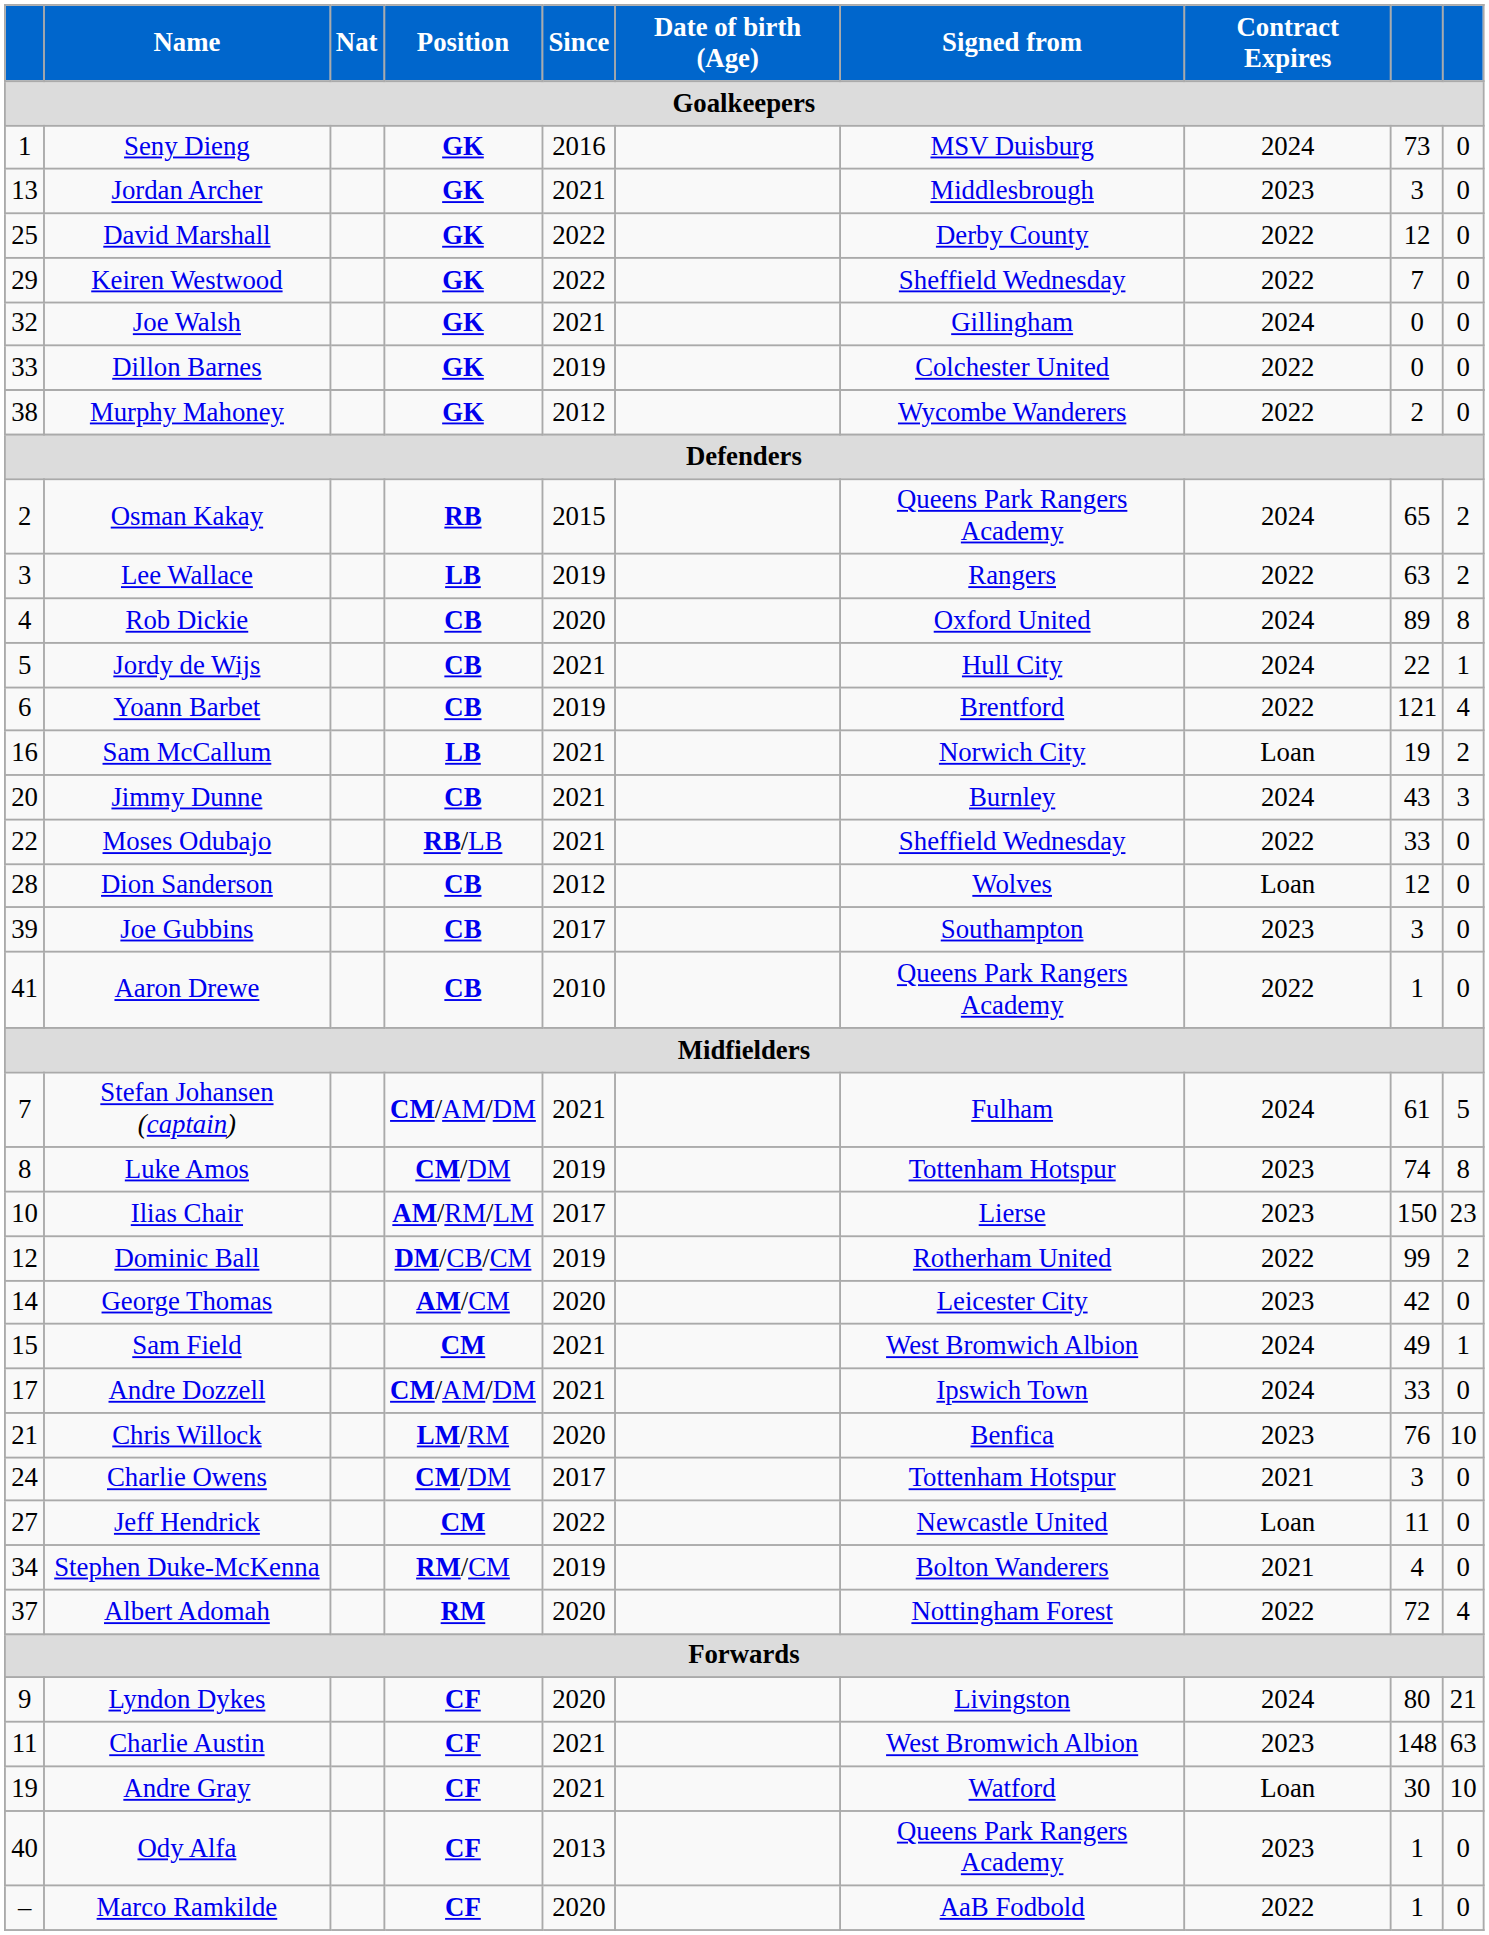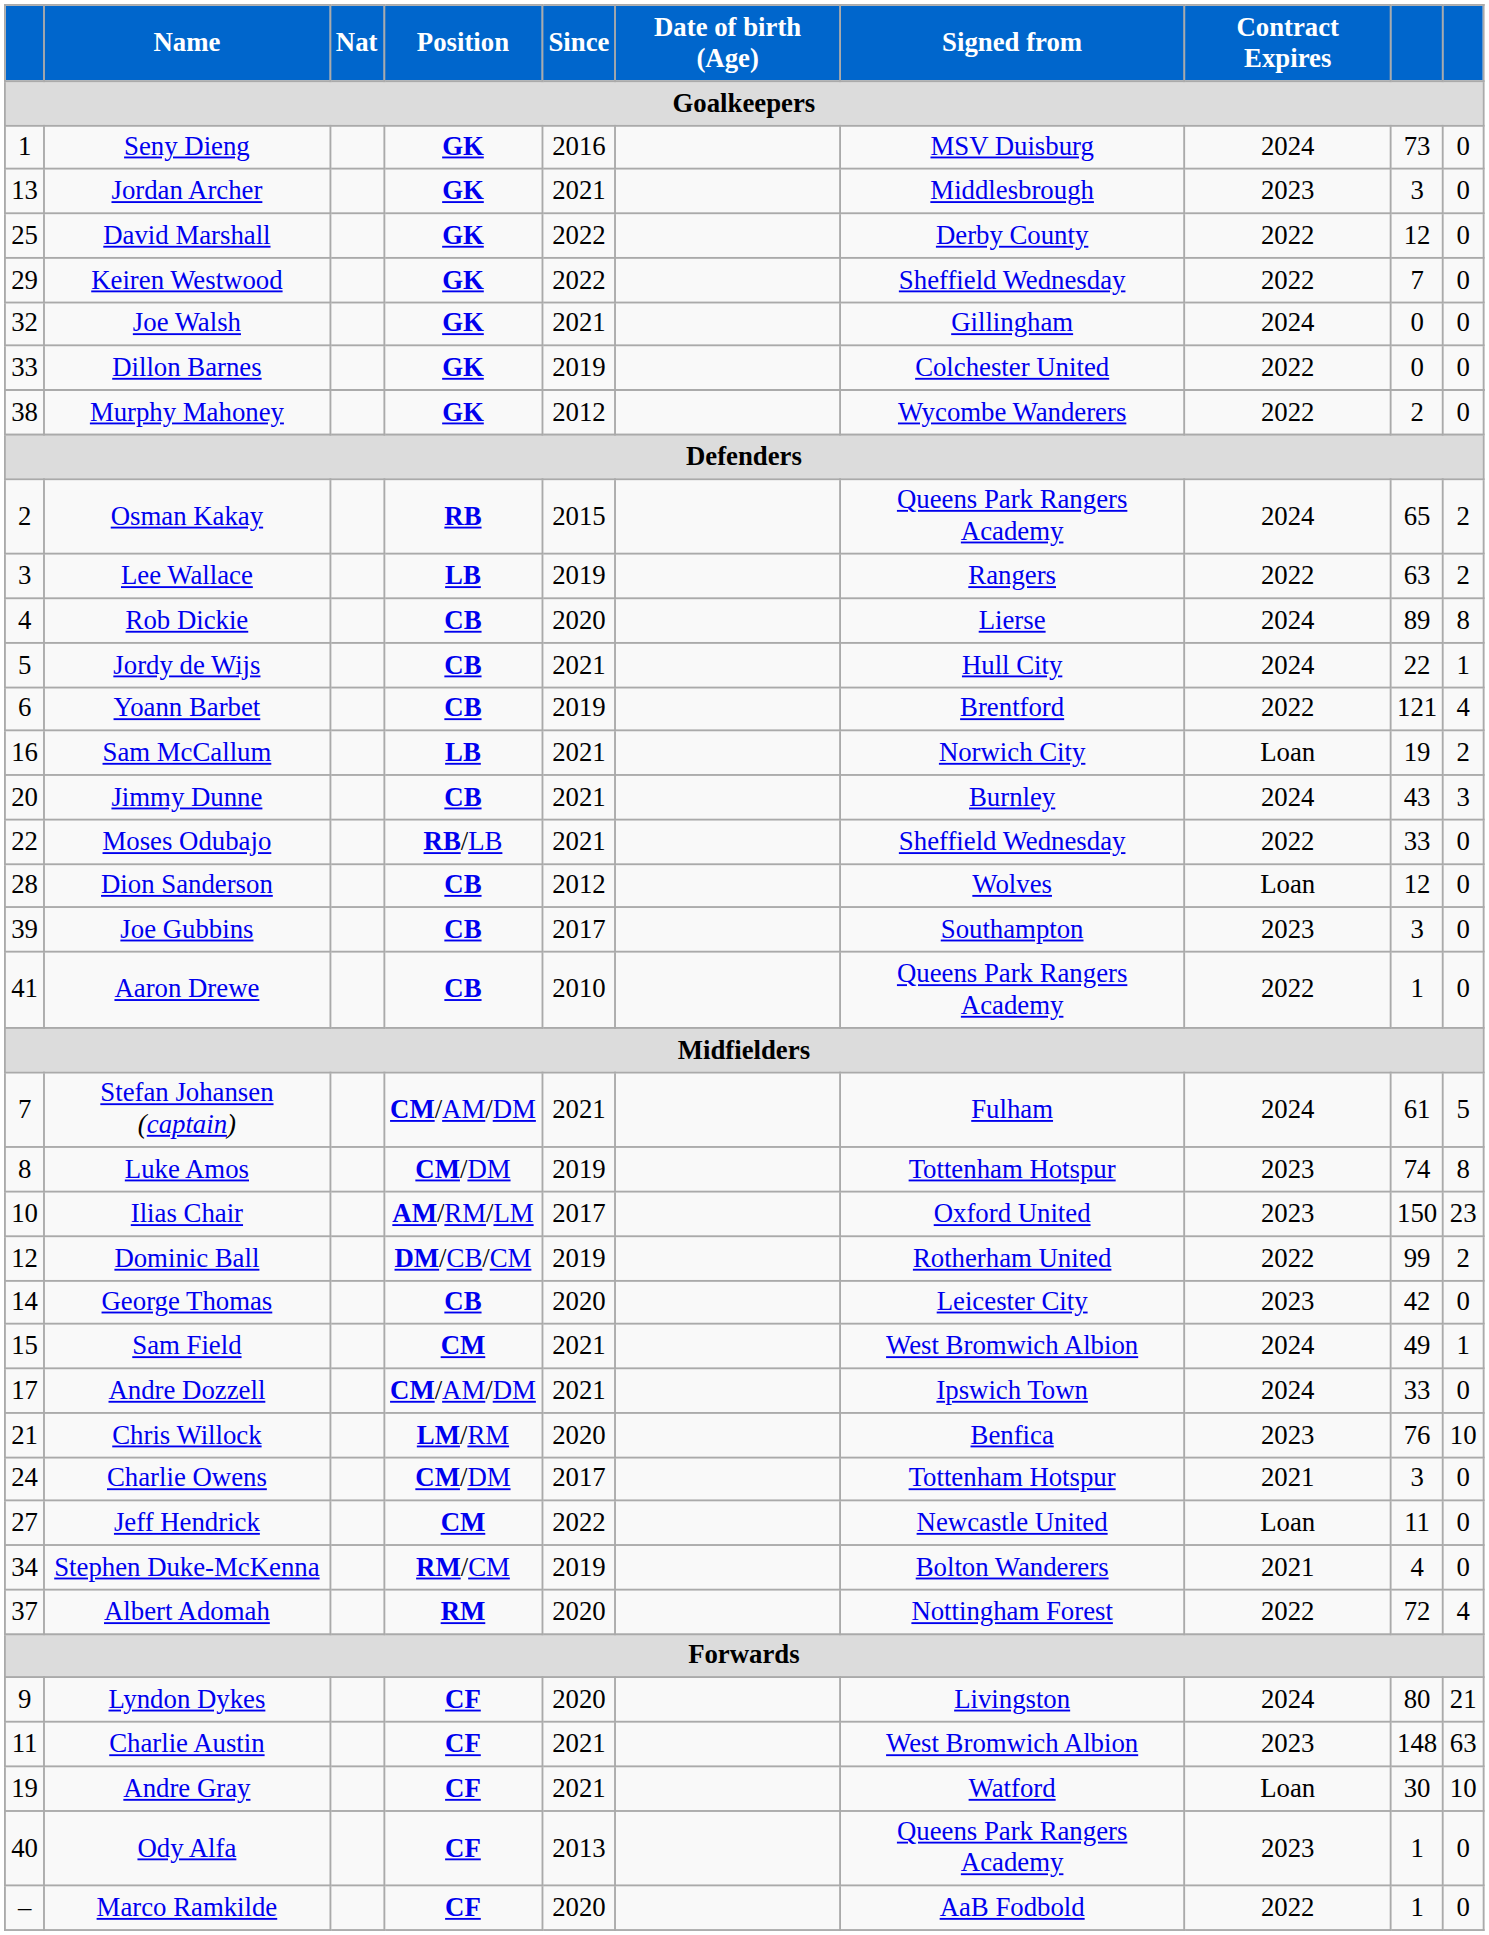 <table class="wikitable" style="text-align:center; font-size:90%; width:90%;">
 <tr>
 <th style="background:#0066CC; color:#FFFFFF; text-align:center;"></th>
 <th style="background:#0066CC; color:#FFFFFF; text-align:center;">Name</th>
 <th style="background:#0066CC; color:#FFFFFF; text-align:center;">Nat</th>
 <th style="background:#0066CC; color:#FFFFFF; text-align:center;">Position</th>
 <th style="background:#0066CC; color:#FFFFFF; text-align:center;">Since</th>
 <th style="background:#0066CC; color:#FFFFFF; text-align:center;">Date of birth (Age)</th>
 <th style="background:#0066CC; color:#FFFFFF; text-align:center;">Signed from</th>
 <th style="background:#0066CC; color:#FFFFFF; text-align:center;">Contract Expires</th>
 <th style="background:#0066CC; color:#FFFFFF; text-align:center;"></th>
 <th style="background:#0066CC; color:#FFFFFF; text-align:center;"></th>
 </tr>
 <tr>
 <th colspan="10" style="background:#dcdcdc; text-align:center;">Goalkeepers</th>
 </tr>
 <tr>
 <td>1</td>
 <td><a href='#'>Seny Dieng</a></td>
 <td></td>
 <td><strong><a href='#'>GK</a></strong></td>
 <td>2016</td>
 <td></td>
 <td> <a href='#'>MSV Duisburg</a></td>
 <td>2024</td>
 <td>73</td>
 <td>0</td>
 </tr>
 <tr>
 <td>13</td>
 <td><a href='#'>Jordan Archer</a></td>
 <td></td>
 <td><strong><a href='#'>GK</a></strong></td>
 <td>2021</td>
 <td></td>
 <td> <a href='#'>Middlesbrough</a></td>
 <td>2023</td>
 <td>3</td>
 <td>0</td>
 </tr>
 <tr>
 <td>25</td>
 <td><a href='#'>David Marshall</a></td>
 <td></td>
 <td><strong><a href='#'>GK</a></strong></td>
 <td>2022</td>
 <td></td>
 <td> <a href='#'>Derby County</a></td>
 <td>2022</td>
 <td>12</td>
 <td>0</td>
 </tr>
 <tr>
 <td>29</td>
 <td><a href='#'>Keiren Westwood</a></td>
 <td></td>
 <td><strong><a href='#'>GK</a></strong></td>
 <td>2022</td>
 <td></td>
 <td> <a href='#'>Sheffield Wednesday</a></td>
 <td>2022</td>
 <td>7</td>
 <td>0</td>
 </tr>
 <tr>
 <td>32</td>
 <td><a href='#'>Joe Walsh</a></td>
 <td></td>
 <td><strong><a href='#'>GK</a></strong></td>
 <td>2021</td>
 <td></td>
 <td> <a href='#'>Gillingham</a></td>
 <td>2024</td>
 <td>0</td>
 <td>0</td>
 </tr>
 <tr>
 <td>33</td>
 <td><a href='#'>Dillon Barnes</a></td>
 <td></td>
 <td><strong><a href='#'>GK</a></strong></td>
 <td>2019</td>
 <td></td>
 <td> <a href='#'>Colchester United</a></td>
 <td>2022</td>
 <td>0</td>
 <td>0</td>
 </tr>
 <tr>
 </tr>
 <tr>
 <td>38</td>
 <td><a href='#'>Murphy Mahoney</a></td>
 <td></td>
 <td><strong><a href='#'>GK</a></strong></td>
 <td>2012</td>
 <td></td>
 <td> <a href='#'>Wycombe Wanderers</a></td>
 <td>2022</td>
 <td>2</td>
 <td>0</td>
 </tr>
 <tr>
 <th colspan="10" style="background:#dcdcdc; text-align:center;">Defenders</th>
 </tr>
 <tr>
 <td>2</td>
 <td><a href='#'>Osman Kakay</a></td>
 <td></td>
 <td><strong><a href='#'>RB</a></strong></td>
 <td>2015</td>
 <td></td>
 <td> <a href='#'>Queens Park Rangers Academy</a></td>
 <td>2024</td>
 <td>65</td>
 <td>2</td>
 </tr>
 <tr>
 <td>3</td>
 <td><a href='#'>Lee Wallace</a></td>
 <td></td>
 <td><strong><a href='#'>LB</a></strong></td>
 <td>2019</td>
 <td></td>
 <td> <a href='#'>Rangers</a></td>
 <td>2022</td>
 <td>63</td>
 <td>2</td>
 </tr>
 <tr>
 <td>4</td>
 <td><a href='#'>Rob Dickie</a></td>
 <td></td>
 <td><strong><a href='#'>CB</a></strong></td>
 <td>2020</td>
 <td></td>
-<td> <a href='#'>Oxford United</a></td>
+<td> <a href='#'>Lierse</a></td>
 <td>2024</td>
 <td>89</td>
 <td>8</td>
 </tr>
 <tr>
 <td>5</td>
 <td><a href='#'>Jordy de Wijs</a></td>
 <td></td>
 <td><strong><a href='#'>CB</a></strong></td>
 <td>2021</td>
 <td></td>
 <td> <a href='#'>Hull City</a></td>
 <td>2024</td>
 <td>22</td>
 <td>1</td>
 </tr>
 <tr>
 <td>6</td>
 <td><a href='#'>Yoann Barbet</a></td>
 <td></td>
 <td><strong><a href='#'>CB</a></strong></td>
 <td>2019</td>
 <td></td>
 <td> <a href='#'>Brentford</a></td>
 <td>2022</td>
 <td>121</td>
 <td>4</td>
 </tr>
 <tr>
 <td>16</td>
 <td><a href='#'>Sam McCallum</a></td>
 <td></td>
 <td><strong><a href='#'>LB</a></strong></td>
 <td>2021</td>
 <td></td>
 <td> <a href='#'>Norwich City</a></td>
 <td>Loan</td>
 <td>19</td>
 <td>2</td>
 </tr>
 <tr>
 <td>20</td>
 <td><a href='#'>Jimmy Dunne</a></td>
 <td></td>
 <td><strong><a href='#'>CB</a></strong></td>
 <td>2021</td>
 <td></td>
 <td> <a href='#'>Burnley</a></td>
 <td>2024</td>
 <td>43</td>
 <td>3</td>
 </tr>
 <tr>
 <td>22</td>
 <td><a href='#'>Moses Odubajo</a></td>
 <td></td>
 <td><strong><a href='#'>RB</a></strong>/<a href='#'>LB</a></td>
 <td>2021</td>
 <td></td>
 <td> <a href='#'>Sheffield Wednesday</a></td>
 <td>2022</td>
 <td>33</td>
 <td>0</td>
 </tr>
 <tr>
 <td>28</td>
 <td><a href='#'>Dion Sanderson</a></td>
 <td></td>
 <td><strong><a href='#'>CB</a></strong></td>
 <td>2012</td>
 <td></td>
 <td> <a href='#'>Wolves</a></td>
 <td>Loan</td>
 <td>12</td>
 <td>0</td>
 </tr>
 <tr>
 <td>39</td>
 <td><a href='#'>Joe Gubbins</a></td>
 <td></td>
 <td><strong><a href='#'>CB</a></strong></td>
 <td>2017</td>
 <td></td>
 <td> <a href='#'>Southampton</a></td>
 <td>2023</td>
 <td>3</td>
 <td>0</td>
 </tr>
 <tr>
 <td>41</td>
 <td><a href='#'>Aaron Drewe</a></td>
 <td></td>
 <td><strong><a href='#'>CB</a></strong></td>
 <td>2010</td>
 <td></td>
 <td> <a href='#'> Queens Park Rangers Academy</a></td>
 <td>2022</td>
 <td>1</td>
 <td>0</td>
 </tr>
 <tr>
 <th colspan="10" style="background:#dcdcdc; text-align:center;">Midfielders</th>
 </tr>
 <tr>
 <td>7</td>
 <td><a href='#'>Stefan Johansen</a> <em>(<a href='#'>captain</a>)</em></td>
 <td></td>
 <td><strong><a href='#'>CM</a></strong>/<a href='#'>AM</a>/<a href='#'>DM</a></td>
 <td>2021</td>
 <td></td>
 <td> <a href='#'>Fulham</a></td>
 <td>2024</td>
 <td>61</td>
 <td>5</td>
 </tr>
 <tr>
 <td>8</td>
 <td><a href='#'>Luke Amos</a></td>
 <td></td>
 <td><strong><a href='#'>CM</a></strong>/<a href='#'>DM</a></td>
 <td>2019</td>
 <td></td>
 <td> <a href='#'>Tottenham Hotspur</a></td>
 <td>2023</td>
 <td>74</td>
 <td>8</td>
 </tr>
 <tr>
 <td>10</td>
 <td><a href='#'>Ilias Chair</a></td>
 <td></td>
 <td><strong><a href='#'>AM</a></strong>/<a href='#'>RM</a>/<a href='#'>LM</a></td>
 <td>2017</td>
 <td></td>
-<td> <a href='#'>Lierse</a></td>
+<td> <a href='#'>Oxford United</a></td>
 <td>2023</td>
 <td>150</td>
 <td>23</td>
 </tr>
 <tr>
 <td>12</td>
 <td><a href='#'>Dominic Ball</a></td>
 <td></td>
 <td><strong><a href='#'>DM</a></strong>/<a href='#'>CB</a>/<a href='#'>CM</a></td>
 <td>2019</td>
 <td></td>
 <td> <a href='#'>Rotherham United</a></td>
 <td>2022</td>
 <td>99</td>
 <td>2</td>
 </tr>
 <tr>
 <td>14</td>
 <td><a href='#'>George Thomas</a></td>
 <td></td>
-<td><strong><a href='#'>AM</a></strong>/<a href='#'>CM</a></td>
+<td><strong><a href='#'>CB</a></strong></td>
 <td>2020</td>
 <td></td>
 <td> <a href='#'>Leicester City</a></td>
 <td>2023</td>
 <td>42</td>
 <td>0</td>
 </tr>
 <tr>
 <td>15</td>
 <td><a href='#'>Sam Field</a></td>
 <td></td>
 <td><strong><a href='#'>CM</a></strong></td>
 <td>2021</td>
 <td></td>
 <td> <a href='#'>West Bromwich Albion</a></td>
 <td>2024</td>
 <td>49</td>
 <td>1</td>
 </tr>
 <tr>
 <td>17</td>
 <td><a href='#'>Andre Dozzell</a></td>
 <td></td>
 <td><strong><a href='#'>CM</a></strong>/<a href='#'>AM</a>/<a href='#'>DM</a></td>
 <td>2021</td>
 <td></td>
 <td> <a href='#'>Ipswich Town</a></td>
 <td>2024</td>
 <td>33</td>
 <td>0</td>
 </tr>
 <tr>
 <td>21</td>
 <td><a href='#'>Chris Willock</a></td>
 <td></td>
 <td><strong><a href='#'>LM</a></strong>/<a href='#'>RM</a></td>
 <td>2020</td>
 <td></td>
 <td> <a href='#'>Benfica</a></td>
 <td>2023</td>
 <td>76</td>
 <td>10</td>
 </tr>
 <tr>
 <td>24</td>
 <td><a href='#'>Charlie Owens</a></td>
 <td></td>
 <td><strong><a href='#'>CM</a></strong>/<a href='#'>DM</a></td>
 <td>2017</td>
 <td></td>
 <td> <a href='#'>Tottenham Hotspur</a></td>
 <td>2021</td>
 <td>3</td>
 <td>0</td>
 </tr>
 <tr>
 <td>27</td>
 <td><a href='#'>Jeff Hendrick</a></td>
 <td></td>
 <td><strong><a href='#'>CM</a></strong></td>
 <td>2022</td>
 <td></td>
 <td> <a href='#'>Newcastle United</a></td>
 <td>Loan</td>
 <td>11</td>
 <td>0</td>
 </tr>
 <tr>
 <td>34</td>
 <td><a href='#'>Stephen Duke-McKenna</a></td>
 <td></td>
 <td><strong><a href='#'>RM</a></strong>/<a href='#'>CM</a></td>
 <td>2019</td>
 <td></td>
 <td> <a href='#'>Bolton Wanderers</a></td>
 <td>2021</td>
 <td>4</td>
 <td>0</td>
 </tr>
 <tr>
 <td>37</td>
 <td><a href='#'>Albert Adomah</a></td>
 <td></td>
 <td><strong><a href='#'>RM</a></strong></td>
 <td>2020</td>
 <td></td>
 <td> <a href='#'>Nottingham Forest</a></td>
 <td>2022</td>
 <td>72</td>
 <td>4</td>
 </tr>
 <tr>
 <th colspan="10" style="background:#dcdcdc; text-align:center;">Forwards</th>
 </tr>
 <tr>
 <td>9</td>
 <td><a href='#'>Lyndon Dykes</a></td>
 <td></td>
 <td><strong><a href='#'>CF</a></strong></td>
 <td>2020</td>
 <td></td>
 <td> <a href='#'>Livingston</a></td>
 <td>2024</td>
 <td>80</td>
 <td>21</td>
 </tr>
 <tr>
 <td>11</td>
 <td><a href='#'>Charlie Austin</a></td>
 <td></td>
 <td><strong><a href='#'>CF</a></strong></td>
 <td>2021</td>
 <td></td>
 <td> <a href='#'>West Bromwich Albion</a></td>
 <td>2023</td>
 <td>148</td>
 <td>63</td>
 </tr>
 <tr>
 <td>19</td>
 <td><a href='#'>Andre Gray</a></td>
 <td></td>
 <td><strong><a href='#'>CF</a></strong></td>
 <td>2021</td>
 <td></td>
 <td> <a href='#'>Watford</a></td>
 <td>Loan</td>
 <td>30</td>
 <td>10</td>
 </tr>
 <tr>
 <td>40</td>
 <td><a href='#'>Ody Alfa</a></td>
 <td></td>
 <td><strong><a href='#'>CF</a></strong></td>
 <td>2013</td>
 <td></td>
 <td> <a href='#'> Queens Park Rangers Academy</a></td>
 <td>2023</td>
 <td>1</td>
 <td>0</td>
 </tr>
 <tr>
 <td>–</td>
 <td><a href='#'>Marco Ramkilde</a></td>
 <td></td>
 <td><strong><a href='#'>CF</a></strong></td>
 <td>2020</td>
 <td></td>
 <td> <a href='#'>AaB Fodbold</a></td>
 <td>2022</td>
 <td>1</td>
 <td>0</td>
 </tr>
 </table>
